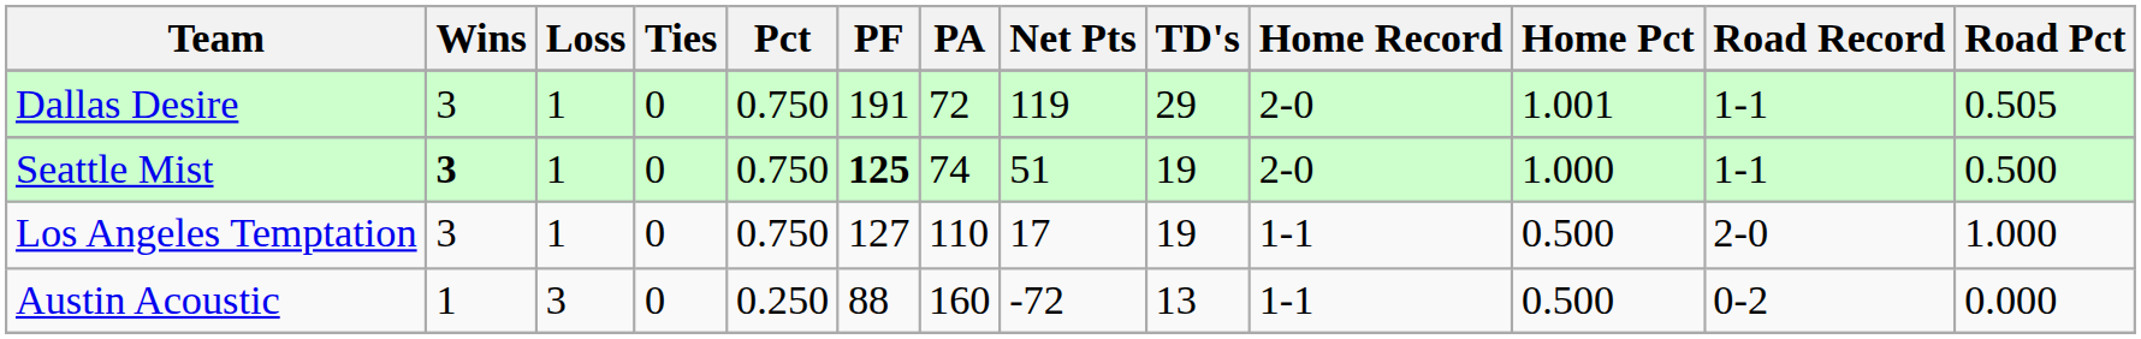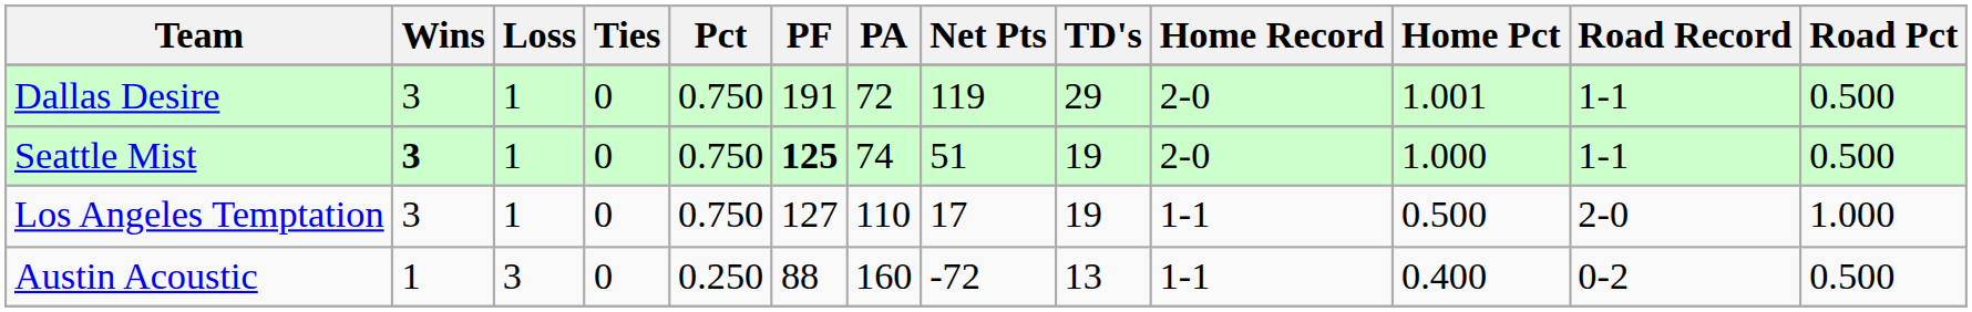 <table class="wikitable">
 <tr>
 <th>Team</th>
 <th>Wins</th>
 <th>Loss</th>
 <th>Ties</th>
 <th>Pct</th>
 <th>PF</th>
 <th>PA</th>
 <th>Net Pts</th>
 <th>TD's</th>
 <th>Home Record</th>
 <th>Home Pct</th>
 <th>Road Record</th>
 <th>Road Pct</th>
 </tr>
 <tr>
 </tr>
 <tr bgcolor="#ccffcc">
 <td><a href='#'>Dallas Desire</a></td>
 <td>3</td>
 <td>1</td>
 <td>0</td>
 <td>0.750</td>
 <td>191</td>
 <td>72</td>
 <td>119</td>
 <td>29</td>
 <td>2-0</td>
 <td>1.001</td>
 <td>1-1</td>
-<td>0.505</td>
+<td>0.500</td>
 </tr>
 <tr>
 </tr>
 <tr bgcolor="#ccffcc">
 <td><a href='#'>Seattle Mist</a></td>
 <td><strong>3</strong></td>
 <td>1</td>
 <td>0</td>
 <td>0.750</td>
 <td><strong>125</strong></td>
 <td>74</td>
 <td>51</td>
 <td>19</td>
 <td>2-0</td>
 <td>1.000</td>
 <td>1-1</td>
 <td>0.500</td>
 </tr>
 <tr>
 <td><a href='#'>Los Angeles Temptation</a></td>
 <td>3</td>
 <td>1</td>
 <td>0</td>
 <td>0.750</td>
 <td>127</td>
 <td>110</td>
 <td>17</td>
 <td>19</td>
 <td>1-1</td>
 <td>0.500</td>
 <td>2-0</td>
 <td>1.000</td>
 </tr>
 <tr>
 <td><a href='#'>Austin Acoustic</a></td>
 <td>1</td>
 <td>3</td>
 <td>0</td>
 <td>0.250</td>
 <td>88</td>
 <td>160</td>
 <td>-72</td>
 <td>13</td>
 <td>1-1</td>
+<td>0.400</td>
+<td>0-2</td>
 <td>0.500</td>
-<td>0-2</td>
-<td>0.000</td>
 </tr>
 <tr>
 </tr>
 </table>
